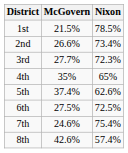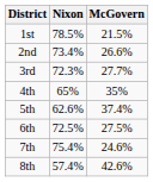 <table class="wikitable sortable" - style="text-align:center;">
 <tr>
 <th>District</th>
+<th>Nixon</th>
 <th>McGovern</th>
-<th>Nixon</th>
 </tr>
 <tr>
 <td>1st</td>
+<td>78.5%</td>
 <td>21.5%</td>
-<td>78.5%</td>
 </tr>
 <tr>
 <td>2nd</td>
+<td>73.4%</td>
 <td>26.6%</td>
-<td>73.4%</td>
 </tr>
 <tr>
 <td>3rd</td>
+<td>72.3%</td>
 <td>27.7%</td>
-<td>72.3%</td>
 </tr>
 <tr>
 <td>4th</td>
+<td>65%</td>
 <td>35%</td>
-<td>65%</td>
 </tr>
 <tr>
 <td>5th</td>
+<td>62.6%</td>
 <td>37.4%</td>
-<td>62.6%</td>
 </tr>
 <tr>
 <td>6th</td>
+<td>72.5%</td>
 <td>27.5%</td>
-<td>72.5%</td>
 </tr>
 <tr>
 <td>7th</td>
+<td>75.4%</td>
 <td>24.6%</td>
-<td>75.4%</td>
 </tr>
 <tr>
 <td>8th</td>
+<td>57.4%</td>
 <td>42.6%</td>
-<td>57.4%</td>
 </tr>
 </table>
